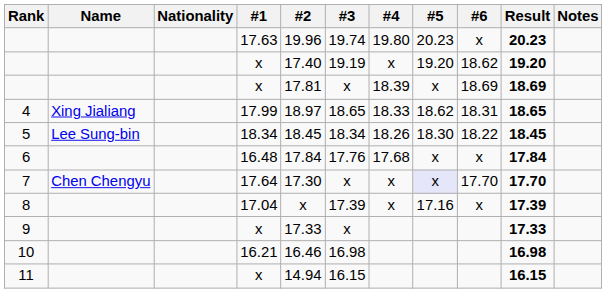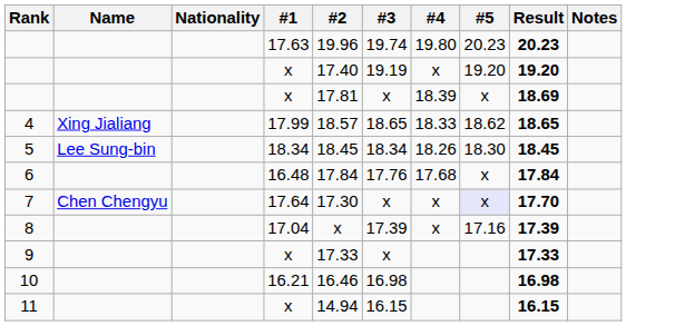 <table class="wikitable sortable" style="text-align:center">
 <tr>
 <th>Rank</th>
 <th>Name</th>
 <th>Nationality</th>
 <th>#1</th>
 <th>#2</th>
 <th>#3</th>
 <th>#4</th>
 <th>#5</th>
-<th>#6</th>
 <th>Result</th>
 <th>Notes</th>
 </tr>
 <tr>
 <td></td>
 <td align=left></td>
 <td align=left></td>
 <td>17.63</td>
 <td>19.96</td>
 <td>19.74</td>
 <td>19.80</td>
 <td>20.23</td>
-<td>x</td>
 <td><strong>20.23</strong></td>
 <td></td>
 </tr>
 <tr>
 <td></td>
 <td align=left></td>
 <td align=left></td>
 <td>x</td>
 <td>17.40</td>
 <td>19.19</td>
 <td>x</td>
 <td>19.20</td>
-<td>18.62</td>
 <td><strong>19.20</strong></td>
 <td></td>
 </tr>
 <tr>
 <td></td>
 <td align=left></td>
 <td align=left></td>
 <td>x</td>
 <td>17.81</td>
 <td>x</td>
 <td>18.39</td>
 <td>x</td>
-<td>18.69</td>
 <td><strong>18.69</strong></td>
 <td></td>
 </tr>
 <tr>
 <td>4</td>
 <td align=left><a href='#'>Xing Jialiang</a></td>
 <td align=left></td>
 <td>17.99</td>
-<td>18.97</td>
+<td>18.57</td>
 <td>18.65</td>
 <td>18.33</td>
 <td>18.62</td>
-<td>18.31</td>
 <td><strong>18.65</strong></td>
 <td></td>
 </tr>
 <tr>
 <td>5</td>
 <td align=left><a href='#'>Lee Sung-bin</a></td>
 <td align=left></td>
 <td>18.34</td>
 <td>18.45</td>
 <td>18.34</td>
 <td>18.26</td>
 <td>18.30</td>
-<td>18.22</td>
 <td><strong>18.45</strong></td>
 <td></td>
 </tr>
 <tr>
 <td>6</td>
 <td align=left></td>
 <td align=left></td>
 <td>16.48</td>
 <td>17.84</td>
 <td>17.76</td>
 <td>17.68</td>
-<td>x</td>
 <td>x</td>
 <td><strong>17.84</strong></td>
 <td></td>
 </tr>
 <tr>
 <td>7</td>
 <td align=left><a href='#'>Chen Chengyu</a></td>
 <td align=left></td>
 <td>17.64</td>
 <td>17.30</td>
 <td>x</td>
 <td>x</td>
 <td style="background: lavender;">x</td>
-<td>17.70</td>
 <td><strong>17.70</strong></td>
 <td></td>
 </tr>
 <tr>
 <td>8</td>
 <td align=left></td>
 <td align=left></td>
 <td>17.04</td>
 <td>x</td>
 <td>17.39</td>
 <td>x</td>
 <td>17.16</td>
-<td>x</td>
 <td><strong>17.39</strong></td>
 <td></td>
 </tr>
 <tr>
 <td>9</td>
 <td align=left></td>
 <td align=left></td>
 <td>x</td>
 <td>17.33</td>
 <td>x</td>
-<td></td>
 <td></td>
 <td></td>
 <td><strong>17.33</strong></td>
 <td></td>
 </tr>
 <tr>
 <td>10</td>
 <td align=left></td>
 <td align=left></td>
 <td>16.21</td>
 <td>16.46</td>
 <td>16.98</td>
 <td></td>
 <td></td>
-<td></td>
 <td><strong>16.98</strong></td>
 <td></td>
 </tr>
 <tr>
 <td>11</td>
 <td align=left></td>
 <td align=left></td>
 <td>x</td>
 <td>14.94</td>
 <td>16.15</td>
 <td></td>
 <td></td>
-<td></td>
 <td><strong>16.15</strong></td>
 <td></td>
 </tr>
 </table>
